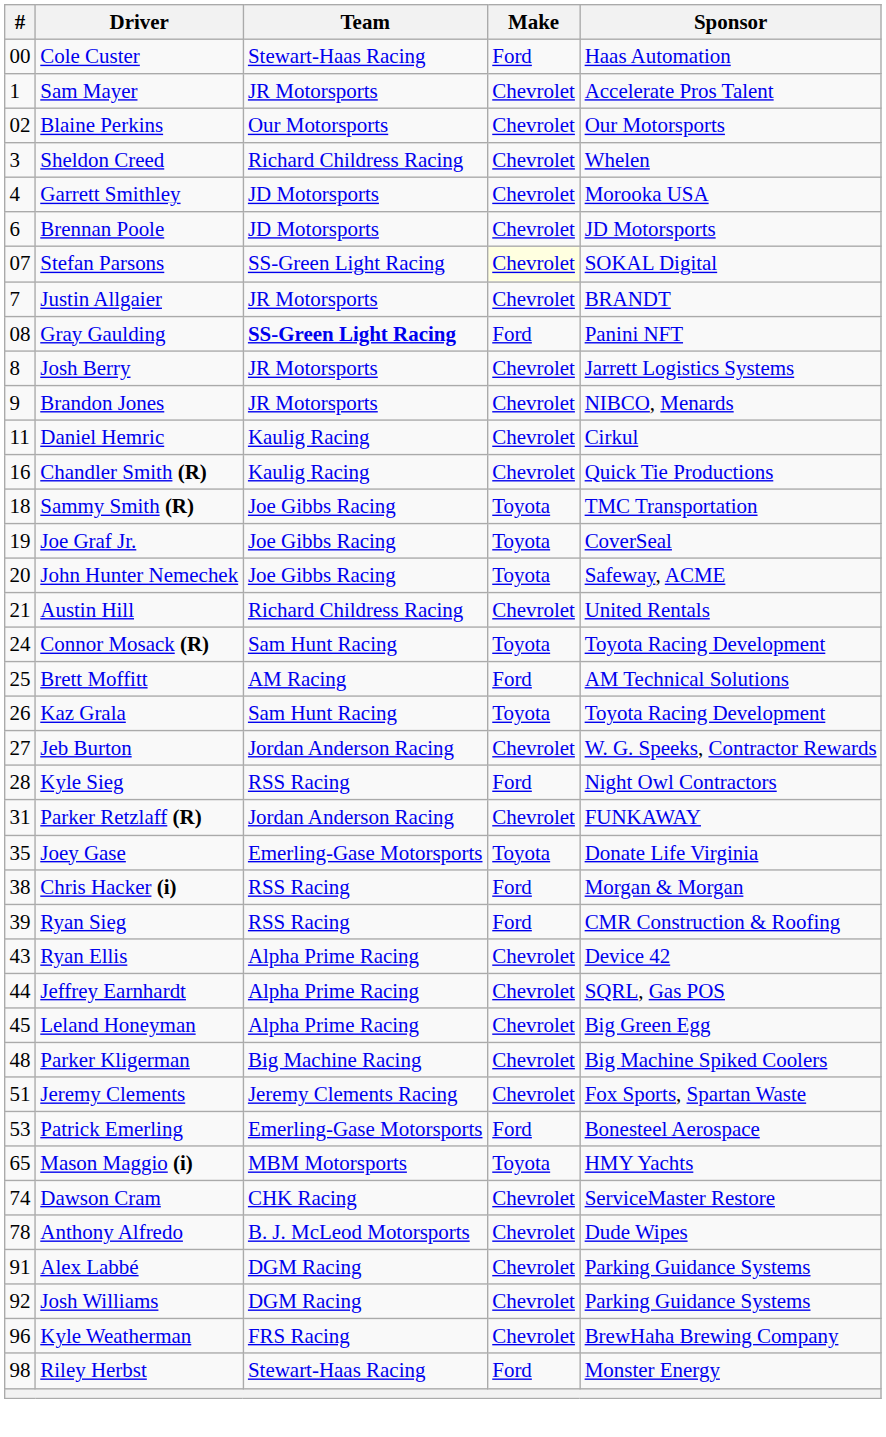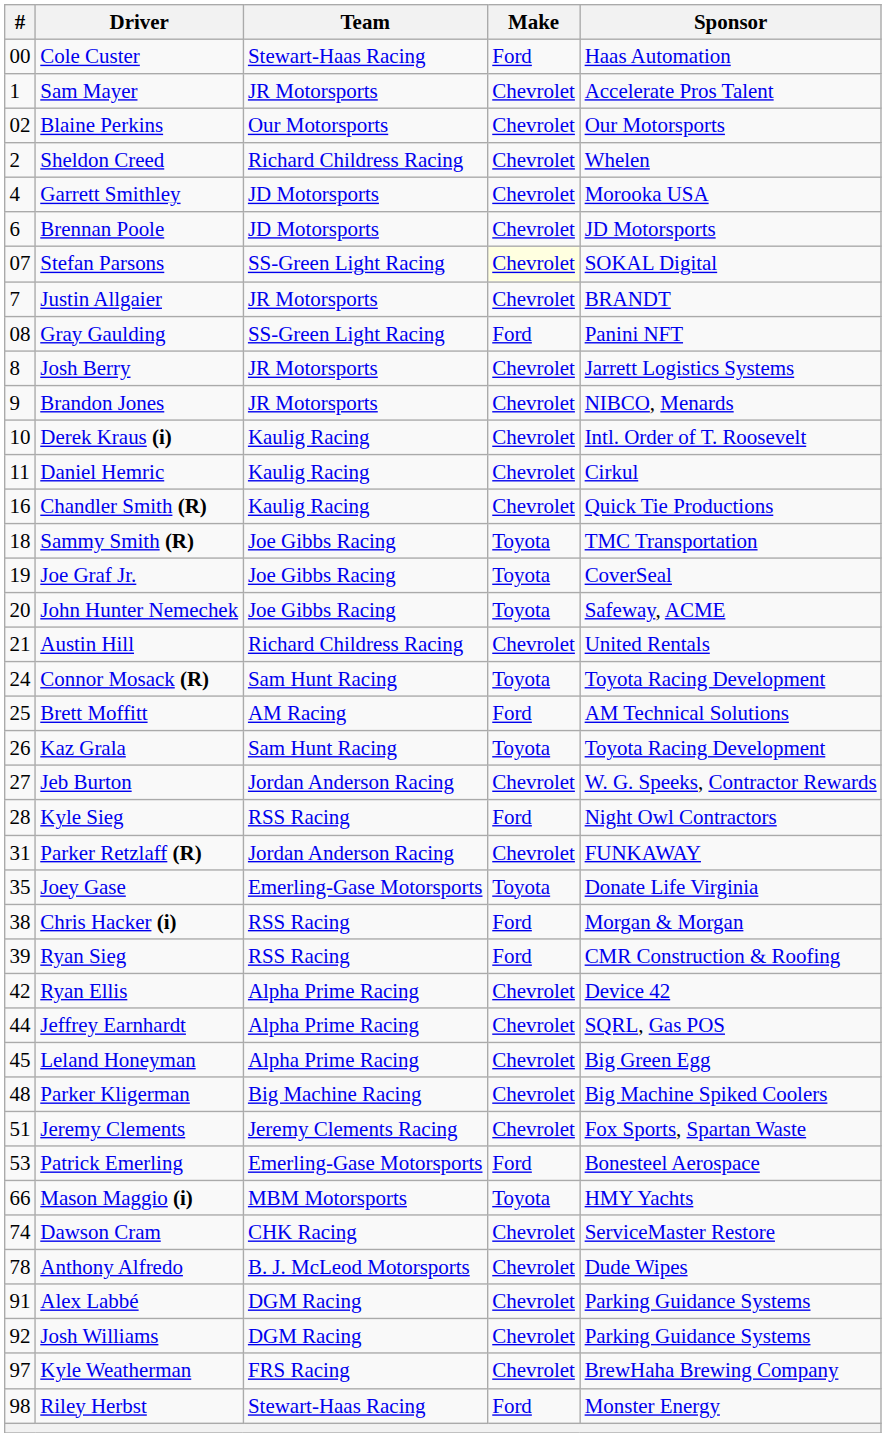 <table class="wikitable" style="font-size: 95%;">
 <tr>
 <th>#</th>
 <th>Driver</th>
 <th>Team</th>
 <th>Make</th>
 <th>Sponsor</th>
 </tr>
 <tr>
 <td>00</td>
 <td><a href='#'>Cole Custer</a></td>
 <td><a href='#'>Stewart-Haas Racing</a></td>
 <td><a href='#'>Ford</a></td>
 <td><a href='#'>Haas Automation</a></td>
 </tr>
 <tr>
 <td>1</td>
 <td><a href='#'>Sam Mayer</a></td>
 <td><a href='#'>JR Motorsports</a></td>
 <td><a href='#'>Chevrolet</a></td>
 <td><a href='#'>Accelerate Pros Talent</a></td>
 </tr>
 <tr>
 <td>02</td>
 <td><a href='#'>Blaine Perkins</a></td>
 <td><a href='#'>Our Motorsports</a></td>
 <td><a href='#'>Chevrolet</a></td>
 <td><a href='#'>Our Motorsports</a></td>
 </tr>
 <tr>
-<td>3</td>
+<td>2</td>
 <td><a href='#'>Sheldon Creed</a></td>
 <td><a href='#'>Richard Childress Racing</a></td>
 <td><a href='#'>Chevrolet</a></td>
 <td><a href='#'>Whelen</a></td>
 </tr>
 <tr>
 <td>4</td>
 <td><a href='#'>Garrett Smithley</a></td>
 <td><a href='#'>JD Motorsports</a></td>
 <td><a href='#'>Chevrolet</a></td>
 <td><a href='#'>Morooka USA</a></td>
 </tr>
 <tr>
 <td>6</td>
 <td><a href='#'>Brennan Poole</a></td>
 <td><a href='#'>JD Motorsports</a></td>
 <td><a href='#'>Chevrolet</a></td>
 <td><a href='#'>JD Motorsports</a></td>
 </tr>
 <tr>
 <td>07</td>
 <td><a href='#'>Stefan Parsons</a></td>
 <td><a href='#'>SS-Green Light Racing</a></td>
 <td style="background: lightyellow;"><a href='#'>Chevrolet</a></td>
 <td><a href='#'>SOKAL Digital</a></td>
 </tr>
 <tr>
 <td>7</td>
 <td><a href='#'>Justin Allgaier</a></td>
 <td><a href='#'>JR Motorsports</a></td>
 <td><a href='#'>Chevrolet</a></td>
 <td><a href='#'>BRANDT</a></td>
 </tr>
 <tr>
 <td>08</td>
 <td><a href='#'>Gray Gaulding</a></td>
-<td><strong><a href='#'>SS-Green Light Racing</a></strong></td>
+<td><a href='#'>SS-Green Light Racing</a></td>
 <td><a href='#'>Ford</a></td>
 <td><a href='#'>Panini NFT</a></td>
 </tr>
 <tr>
 <td>8</td>
 <td><a href='#'>Josh Berry</a></td>
 <td><a href='#'>JR Motorsports</a></td>
 <td><a href='#'>Chevrolet</a></td>
 <td><a href='#'>Jarrett Logistics Systems</a></td>
 </tr>
 <tr>
 <td>9</td>
 <td><a href='#'>Brandon Jones</a></td>
 <td><a href='#'>JR Motorsports</a></td>
 <td><a href='#'>Chevrolet</a></td>
 <td><a href='#'>NIBCO</a>, <a href='#'>Menards</a></td>
+</tr>
+<tr>
+<td>10</td>
+<td><a href='#'>Derek Kraus</a> <strong>(i)</strong></td>
+<td><a href='#'>Kaulig Racing</a></td>
+<td><a href='#'>Chevrolet</a></td>
+<td><a href='#'>Intl. Order of T. Roosevelt</a></td>
 </tr>
 <tr>
 <td>11</td>
 <td><a href='#'>Daniel Hemric</a></td>
 <td><a href='#'>Kaulig Racing</a></td>
 <td><a href='#'>Chevrolet</a></td>
 <td><a href='#'>Cirkul</a></td>
 </tr>
 <tr>
 <td>16</td>
 <td><a href='#'>Chandler Smith</a> <strong>(R)</strong></td>
 <td><a href='#'>Kaulig Racing</a></td>
 <td><a href='#'>Chevrolet</a></td>
 <td><a href='#'>Quick Tie Productions</a></td>
 </tr>
 <tr>
 <td>18</td>
 <td nowrap=""><a href='#'>Sammy Smith</a> <strong>(R)</strong></td>
 <td><a href='#'>Joe Gibbs Racing</a></td>
 <td><a href='#'>Toyota</a></td>
 <td><a href='#'>TMC Transportation</a></td>
 </tr>
 <tr>
 <td>19</td>
 <td><a href='#'>Joe Graf Jr.</a></td>
 <td><a href='#'>Joe Gibbs Racing</a></td>
 <td><a href='#'>Toyota</a></td>
 <td><a href='#'>CoverSeal</a></td>
 </tr>
 <tr>
 <td>20</td>
 <td><a href='#'>John Hunter Nemechek</a></td>
 <td><a href='#'>Joe Gibbs Racing</a></td>
 <td><a href='#'>Toyota</a></td>
 <td><a href='#'>Safeway</a>, <a href='#'>ACME</a></td>
 </tr>
 <tr>
 <td>21</td>
 <td><a href='#'>Austin Hill</a></td>
 <td><a href='#'>Richard Childress Racing</a></td>
 <td><a href='#'>Chevrolet</a></td>
 <td><a href='#'>United Rentals</a></td>
 </tr>
 <tr>
 <td>24</td>
 <td><a href='#'>Connor Mosack</a> <strong>(R)</strong></td>
 <td><a href='#'>Sam Hunt Racing</a></td>
 <td><a href='#'>Toyota</a></td>
 <td><a href='#'>Toyota Racing Development</a></td>
 </tr>
 <tr>
 <td>25</td>
 <td><a href='#'>Brett Moffitt</a></td>
 <td><a href='#'>AM Racing</a></td>
 <td><a href='#'>Ford</a></td>
 <td><a href='#'>AM Technical Solutions</a></td>
 </tr>
 <tr>
 <td>26</td>
 <td><a href='#'>Kaz Grala</a></td>
 <td><a href='#'>Sam Hunt Racing</a></td>
 <td><a href='#'>Toyota</a></td>
 <td><a href='#'>Toyota Racing Development</a></td>
 </tr>
 <tr>
 <td>27</td>
 <td><a href='#'>Jeb Burton</a></td>
 <td><a href='#'>Jordan Anderson Racing</a></td>
 <td><a href='#'>Chevrolet</a></td>
 <td><a href='#'>W. G. Speeks</a>, <a href='#'>Contractor Rewards</a></td>
 </tr>
 <tr>
 <td>28</td>
 <td><a href='#'>Kyle Sieg</a></td>
 <td nowrap=""><a href='#'>RSS Racing</a></td>
 <td><a href='#'>Ford</a></td>
 <td><a href='#'>Night Owl Contractors</a></td>
 </tr>
 <tr>
 <td>31</td>
 <td><a href='#'>Parker Retzlaff</a> <strong>(R)</strong></td>
 <td nowrap=""><a href='#'>Jordan Anderson Racing</a></td>
 <td><a href='#'>Chevrolet</a></td>
 <td><a href='#'>FUNKAWAY</a></td>
 </tr>
 <tr>
 <td>35</td>
 <td><a href='#'>Joey Gase</a></td>
 <td><a href='#'>Emerling-Gase Motorsports</a></td>
 <td><a href='#'>Toyota</a></td>
 <td><a href='#'>Donate Life Virginia</a></td>
 </tr>
 <tr>
 <td>38</td>
 <td><a href='#'>Chris Hacker</a> <strong>(i)</strong></td>
 <td><a href='#'>RSS Racing</a></td>
 <td><a href='#'>Ford</a></td>
 <td><a href='#'>Morgan & Morgan</a></td>
 </tr>
 <tr>
 <td>39</td>
 <td><a href='#'>Ryan Sieg</a></td>
 <td><a href='#'>RSS Racing</a></td>
 <td><a href='#'>Ford</a></td>
 <td><a href='#'>CMR Construction & Roofing</a></td>
 </tr>
 <tr>
-<td>43</td>
+<td>42</td>
 <td><a href='#'>Ryan Ellis</a></td>
 <td><a href='#'>Alpha Prime Racing</a></td>
 <td><a href='#'>Chevrolet</a></td>
 <td><a href='#'>Device 42</a></td>
 </tr>
 <tr>
 <td>44</td>
 <td><a href='#'>Jeffrey Earnhardt</a></td>
 <td><a href='#'>Alpha Prime Racing</a></td>
 <td><a href='#'>Chevrolet</a></td>
 <td><a href='#'>SQRL</a>, <a href='#'>Gas POS</a></td>
 </tr>
 <tr>
 <td>45</td>
 <td><a href='#'>Leland Honeyman</a></td>
 <td><a href='#'>Alpha Prime Racing</a></td>
 <td><a href='#'>Chevrolet</a></td>
 <td><a href='#'>Big Green Egg</a></td>
 </tr>
 <tr>
 <td>48</td>
 <td><a href='#'>Parker Kligerman</a></td>
 <td><a href='#'>Big Machine Racing</a></td>
 <td><a href='#'>Chevrolet</a></td>
 <td><a href='#'>Big Machine Spiked Coolers</a></td>
 </tr>
 <tr>
 <td>51</td>
 <td><a href='#'>Jeremy Clements</a></td>
 <td><a href='#'>Jeremy Clements Racing</a></td>
 <td><a href='#'>Chevrolet</a></td>
 <td><a href='#'>Fox Sports</a>, <a href='#'>Spartan Waste</a></td>
 </tr>
 <tr>
 <td>53</td>
 <td><a href='#'>Patrick Emerling</a></td>
 <td><a href='#'>Emerling-Gase Motorsports</a></td>
 <td><a href='#'>Ford</a></td>
 <td><a href='#'>Bonesteel Aerospace</a></td>
 </tr>
 <tr>
-<td>65</td>
+<td>66</td>
 <td><a href='#'>Mason Maggio</a> <strong>(i)</strong></td>
 <td><a href='#'>MBM Motorsports</a></td>
 <td><a href='#'>Toyota</a></td>
 <td><a href='#'>HMY Yachts</a></td>
 </tr>
 <tr>
 <td>74</td>
 <td><a href='#'>Dawson Cram</a></td>
 <td><a href='#'>CHK Racing</a></td>
 <td><a href='#'>Chevrolet</a></td>
 <td><a href='#'>ServiceMaster Restore</a></td>
 </tr>
 <tr>
 <td>78</td>
 <td><a href='#'>Anthony Alfredo</a></td>
 <td><a href='#'>B. J. McLeod Motorsports</a></td>
 <td><a href='#'>Chevrolet</a></td>
 <td><a href='#'>Dude Wipes</a></td>
 </tr>
 <tr>
 <td>91</td>
 <td><a href='#'>Alex Labbé</a></td>
 <td><a href='#'>DGM Racing</a></td>
 <td><a href='#'>Chevrolet</a></td>
 <td><a href='#'>Parking Guidance Systems</a></td>
 </tr>
 <tr>
 <td>92</td>
 <td><a href='#'>Josh Williams</a></td>
 <td><a href='#'>DGM Racing</a></td>
 <td><a href='#'>Chevrolet</a></td>
 <td><a href='#'>Parking Guidance Systems</a></td>
 </tr>
 <tr>
-<td>96</td>
+<td>97</td>
 <td><a href='#'>Kyle Weatherman</a></td>
 <td><a href='#'>FRS Racing</a></td>
 <td><a href='#'>Chevrolet</a></td>
 <td><a href='#'>BrewHaha Brewing Company</a></td>
 </tr>
 <tr>
 <td>98</td>
 <td><a href='#'>Riley Herbst</a></td>
 <td><a href='#'>Stewart-Haas Racing</a></td>
 <td><a href='#'>Ford</a></td>
 <td><a href='#'>Monster Energy</a></td>
 </tr>
 <tr>
 <th colspan="5"></th>
 </tr>
 </table>
